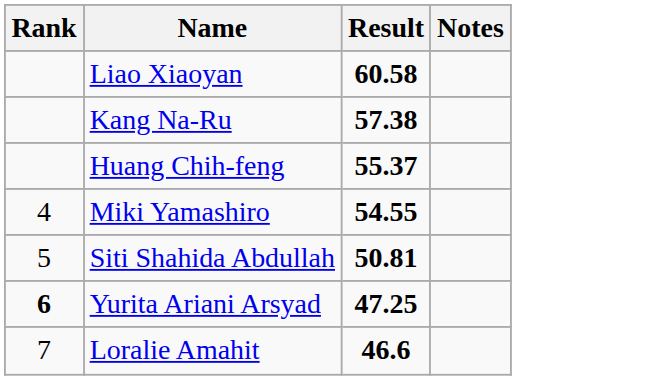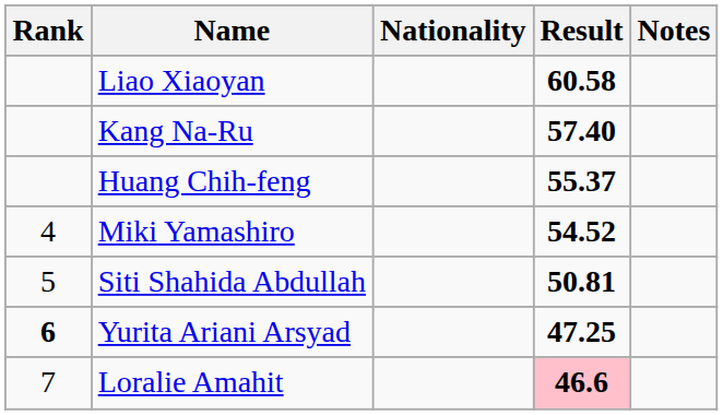 <table class="wikitable sortable" style="text-align:center;font-size:95%">
 <tr>
 <th>Rank</th>
 <th>Name</th>
+<th>Nationality</th>
 <th>Result</th>
 <th>Notes</th>
 </tr>
 <tr>
 <td></td>
 <td align=left><a href='#'>Liao Xiaoyan</a></td>
+<td align=left></td>
 <td><strong>60.58</strong></td>
 <td></td>
 </tr>
 <tr>
 <td></td>
 <td align=left><a href='#'>Kang Na-Ru</a></td>
-<td><strong>57.38</strong></td>
+<td align=left></td>
+<td><strong>57.40</strong></td>
 <td></td>
 </tr>
 <tr>
 <td></td>
 <td align=left><a href='#'>Huang Chih-feng</a></td>
+<td align=left></td>
 <td><strong>55.37</strong></td>
 <td></td>
 </tr>
 <tr>
 <td>4</td>
 <td align=left><a href='#'>Miki Yamashiro</a></td>
-<td><strong>54.55</strong></td>
+<td align=left></td>
+<td><strong>54.52</strong></td>
 <td></td>
 </tr>
 <tr>
 <td>5</td>
 <td align=left><a href='#'>Siti Shahida Abdullah</a></td>
+<td align=left></td>
 <td><strong>50.81</strong></td>
 <td></td>
 </tr>
 <tr>
 <td><strong>6</strong></td>
 <td align=left><a href='#'>Yurita Ariani Arsyad</a></td>
+<td align=left></td>
 <td><strong>47.25</strong></td>
 <td></td>
 </tr>
 <tr>
 <td>7</td>
 <td align=left><a href='#'>Loralie Amahit</a></td>
-<td><strong>46.6</strong></td>
+<td align=left></td>
+<td style="background: pink;"><strong>46.6</strong></td>
 <td></td>
 </tr>
 </table>
